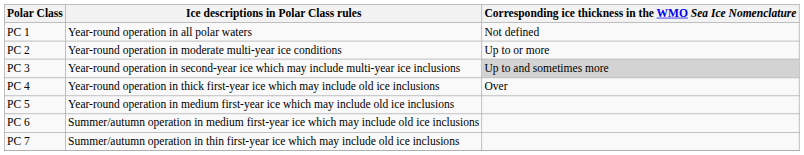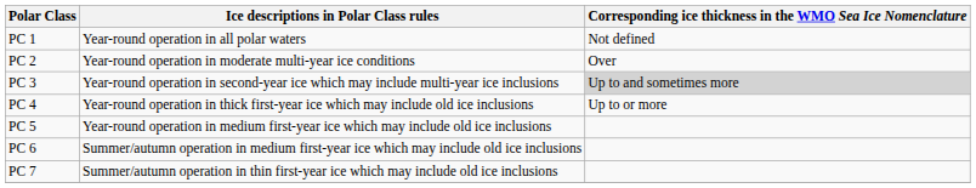 <table class="wikitable">
 <tr>
 <th>Polar Class</th>
 <th>Ice descriptions in Polar Class rules</th>
 <th>Corresponding ice thickness in the <a href='#'>WMO</a> <em>Sea Ice Nomenclature</em></th>
 </tr>
 <tr>
 <td>PC 1</td>
 <td>Year-round operation in all polar waters</td>
 <td>Not defined</td>
 </tr>
 <tr>
 <td>PC 2</td>
 <td>Year-round operation in moderate multi-year ice conditions</td>
-<td>Up to  or more</td>
+<td>Over </td>
 </tr>
 <tr>
 <td>PC 3</td>
 <td>Year-round operation in second-year ice which may include multi-year ice inclusions</td>
 <td style="background: lightgrey;">Up to  and sometimes more</td>
 </tr>
 <tr>
 <td>PC 4</td>
 <td>Year-round operation in thick first-year ice which may include old ice inclusions</td>
-<td>Over </td>
+<td>Up to  or more</td>
 </tr>
 <tr>
 <td>PC 5</td>
 <td>Year-round operation in medium first-year ice which may include old ice inclusions</td>
 <td></td>
 </tr>
 <tr>
 <td>PC 6</td>
 <td>Summer/autumn operation in medium first-year ice which may include old ice inclusions</td>
 <td></td>
 </tr>
 <tr>
 <td>PC 7</td>
 <td>Summer/autumn operation in thin first-year ice which may include old ice inclusions</td>
 <td></td>
 </tr>
 <tr>
 </tr>
 </table>
